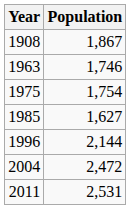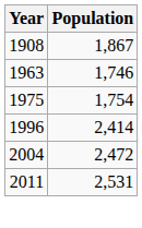 <table class="wikitable" style="line-height:1.1em;">
 <tr>
 <th>Year</th>
 <th>Population</th>
 </tr>
 <tr align="right">
 <td>1908</td>
 <td>1,867</td>
 </tr>
 <tr align="right">
 <td>1963</td>
 <td>1,746</td>
 </tr>
 <tr align="right">
 <td>1975</td>
 <td>1,754</td>
 </tr>
 <tr align="right">
-<td>1985</td>
-<td>1,627</td>
-</tr>
-<tr align="right">
 <td>1996</td>
-<td>2,144</td>
+<td>2,414</td>
 </tr>
 <tr align="right">
 <td>2004</td>
 <td>2,472</td>
 </tr>
 <tr align="right">
 <td>2011</td>
 <td>2,531</td>
 </tr>
 </table>
